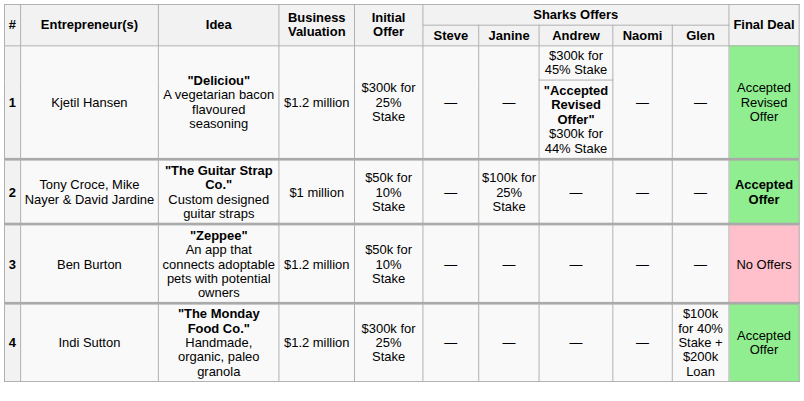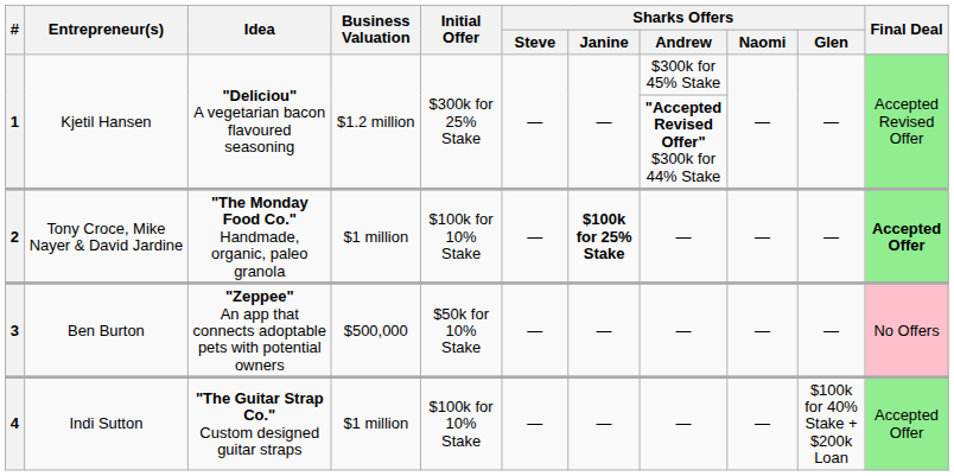 <table class="wikitable plainrowheaders" style="font-size:90%; text-align:center; width: 100%; margin-left: auto; margin-right: auto;">
 <tr>
 <th scope="col" bgcolor="lightgrey" rowspan="2" width="15" align="center">#</th>
 <th scope="col" bgcolor="lightgrey" rowspan="2" width="200" align="center">Entrepreneur(s)</th>
 <th scope="col" bgcolor="lightgrey" rowspan="2" width="200" align="center">Idea</th>
 <th scope="col" bgcolor="lightgrey" rowspan="2" width="95" align="center">Business Valuation</th>
 <th scope="col" bgcolor="lightgrey" rowspan="2" width="110" align="center">Initial Offer</th>
 <th scope="col" bgcolor="lightgrey" colspan="5">Sharks Offers</th>
 <th scope="col" bgcolor="lightgrey" rowspan="2" width="80" align="center">Final Deal</th>
 </tr>
 <tr>
 <th width="80" align="center"><strong>Steve</strong></th>
 <th width="80" align="center"><strong>Janine</strong></th>
 <th width="80" align="center"><strong>Andrew</strong></th>
 <th width="80" align="center"><strong>Naomi</strong></th>
 <th width="80" align="center"><strong>Glen</strong></th>
 </tr>
 <tr>
 <th rowspan="2">1</th>
 <td rowspan="2">Kjetil Hansen</td>
 <td rowspan="2"><strong>"Deliciou"</strong><br> A vegetarian bacon flavoured seasoning</td>
 <td rowspan="2">$1.2 million</td>
 <td rowspan="2">$300k for 25% Stake</td>
 <td rowspan="2">—</td>
 <td rowspan="2">—</td>
 <td>$300k for 45% Stake</td>
 <td rowspan="2">—</td>
 <td rowspan="2">—</td>
 <td rowspan="2" bgcolor="lightgreen">Accepted Revised Offer</td>
 </tr>
 <tr>
 <td><strong>"Accepted Revised Offer"</strong><br> $300k for 44% Stake</td>
 </tr>
 <tr style="border-top:3px solid #aaa;">
 <th>2</th>
 <td>Tony Croce, Mike Nayer & David Jardine</td>
-<td><strong>"The Guitar Strap Co."</strong><br> Custom designed guitar straps</td>
+<td><strong>"The Monday Food Co."</strong><br> Handmade, organic, paleo granola</td>
 <td>$1 million</td>
-<td>$50k for 10% Stake</td>
+<td>$100k for 10% Stake</td>
 <td>—</td>
-<td>$100k for 25% Stake</td>
+<td><strong>$100k for 25% Stake</strong></td>
 <td>—</td>
 <td>—</td>
 <td>—</td>
 <td bgcolor="lightgreen"><strong>Accepted Offer</strong></td>
 </tr>
 <tr>
 </tr>
 <tr style="border-top:3px solid #aaa;">
 <th>3</th>
 <td>Ben Burton</td>
 <td><strong>"Zeppee"</strong><br> An app that connects adoptable pets with potential owners</td>
-<td>$1.2 million</td>
+<td>$500,000</td>
 <td>$50k for 10% Stake</td>
 <td>—</td>
 <td>—</td>
 <td>—</td>
 <td>—</td>
 <td>—</td>
 <td bgcolor="pink">No Offers</td>
 </tr>
 <tr>
 </tr>
 <tr style="border-top:3px solid #aaa;">
 <th>4</th>
 <td>Indi Sutton</td>
-<td><strong>"The Monday Food Co."</strong><br> Handmade, organic, paleo granola</td>
-<td>$1.2 million</td>
-<td>$300k for 25% Stake</td>
+<td><strong>"The Guitar Strap Co."</strong><br> Custom designed guitar straps</td>
+<td>$1 million</td>
+<td>$100k for 10% Stake</td>
 <td>—</td>
 <td>—</td>
 <td>—</td>
 <td>—</td>
 <td>$100k for 40% Stake + $200k Loan</td>
 <td bgcolor="lightgreen">Accepted Offer</td>
 </tr>
 </table>
